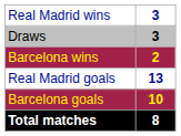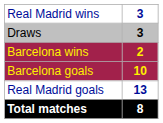 <table class="wikitable">
 <tr style="color:#000c99; background:#fff;">
 <td style="width:150px;">Real Madrid wins</td>
 <td style="color:#000c99; background:#fff; text-align:center; width:40px;"><strong>3</strong></td>
 </tr>
 <tr style="color:#000; background:silver;">
 <td>Draws</td>
 <td style="color:#000; background:silver; text-align:center;"><strong>3</strong></td>
 </tr>
 <tr style="color:#fff000;">
 <td style="background:#A2214B">Barcelona wins</td>
 <td style="color:#fff000; background:#A2214B; text-align: center;"><strong>2</strong></td>
 </tr>
+<tr style="color:#fff000;">
+<td style="background:#A2214B">Barcelona goals</td>
+<td style="color:#fff000; background:#A2214B; text-align: center;"><strong>10</strong></td>
+</tr>
 <tr style="color:#000c99; background:#fff;">
 <td style="width:150px;">Real Madrid goals</td>
 <td style="color:#000c99; background:#fff; text-align:center;"><strong>13</strong></td>
-</tr>
-<tr style="color:#fff000;">
-<td style="background:#A2214B">Barcelona goals</td>
-<td style="color:#fff000; background:#A2214B; text-align: center;"><strong>10</strong></td>
 </tr>
 <tr style="color:#fff; background:#000;">
 <td><strong>Total matches</strong></td>
 <td style="color:#fff; background:#000; text-align:center;"><strong>8</strong></td>
 </tr>
 </table>
